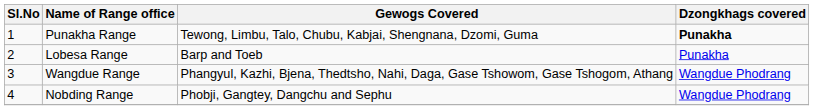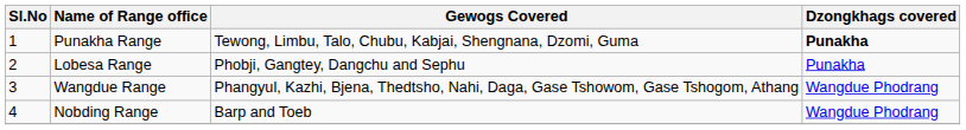 <table class="wikitable">
 <tr>
 <th>Sl.No</th>
 <th>Name of Range office</th>
 <th>Gewogs Covered</th>
 <th>Dzongkhags covered</th>
 </tr>
 <tr>
 <td>1</td>
 <td>Punakha Range</td>
 <td>Tewong, Limbu, Talo, Chubu, Kabjai, Shengnana, Dzomi, Guma</td>
 <td><strong>Punakha</strong></td>
 </tr>
 <tr>
 <td>2</td>
 <td>Lobesa Range</td>
-<td>Barp and Toeb</td>
+<td>Phobji, Gangtey, Dangchu and Sephu</td>
 <td><a href='#'>Punakha</a></td>
 </tr>
 <tr>
 <td>3</td>
 <td>Wangdue Range</td>
 <td>Phangyul, Kazhi, Bjena, Thedtsho, Nahi, Daga, Gase Tshowom, Gase Tshogom, Athang</td>
 <td><a href='#'>Wangdue Phodrang</a></td>
 </tr>
 <tr>
 <td>4</td>
 <td>Nobding Range</td>
-<td>Phobji, Gangtey, Dangchu and Sephu</td>
+<td>Barp and Toeb</td>
 <td><a href='#'>Wangdue Phodrang</a></td>
 </tr>
 <tr>
 </tr>
 </table>
